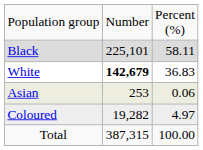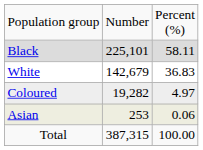 <table class="wikitable">
 <tr style="text-align:center">
 <td>Population group</td>
 <td>Number</td>
 <td>Percent<br>(%)</td>
 </tr>
 <tr style="text-align:right; background:gainsboro;">
 <td style="text-align:left;"><a href='#'>Black</a></td>
 <td>225,101</td>
 <td>58.11</td>
 </tr>
 <tr style="text-align:right; background:white;">
 <td style="text-align:left; "><a href='#'>White</a></td>
-<td><strong>142,679</strong></td>
+<td>142,679</td>
 <td>36.83</td>
+</tr>
+<tr style="text-align:right; background:#eee;">
+<td style="text-align:left;"><a href='#'>Coloured</a></td>
+<td>19,282</td>
+<td>4.97</td>
 </tr>
 <tr style="text-align:right; background:#EEEEE0">
 <td style="text-align:left; "><a href='#'>Asian</a></td>
 <td>253</td>
 <td>0.06</td>
-</tr>
-<tr style="text-align:right; background:#eee;">
-<td style="text-align:left;"><a href='#'>Coloured</a></td>
-<td>19,282</td>
-<td>4.97</td>
 </tr>
 <tr style="text-align:right; ">
 <td style="text-align:center;">Total</td>
 <td>387,315</td>
 <td>100.00</td>
 </tr>
 </table>
